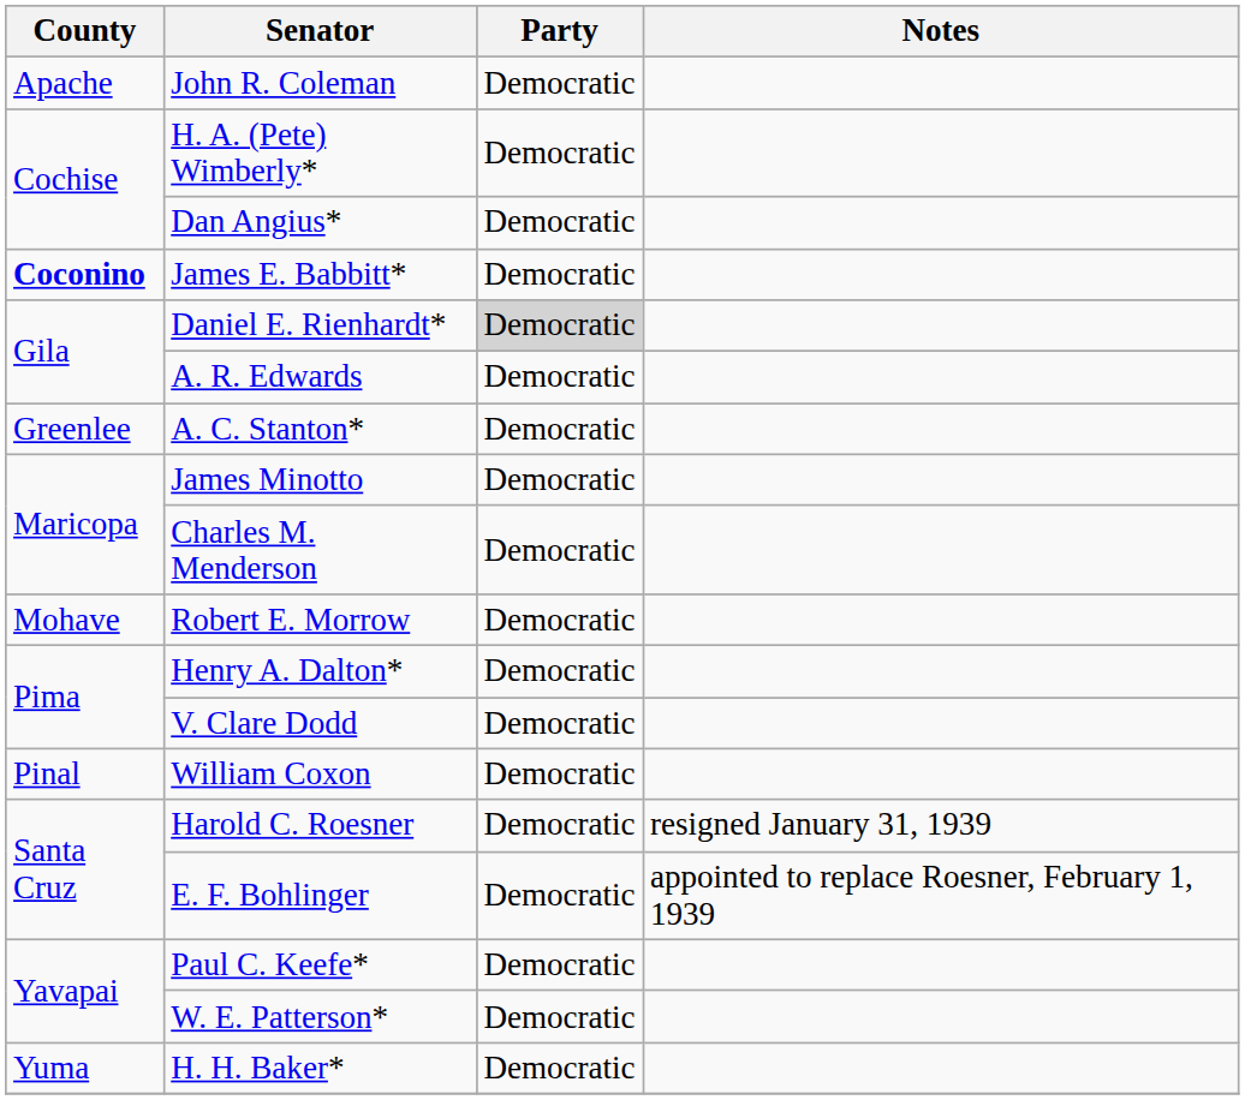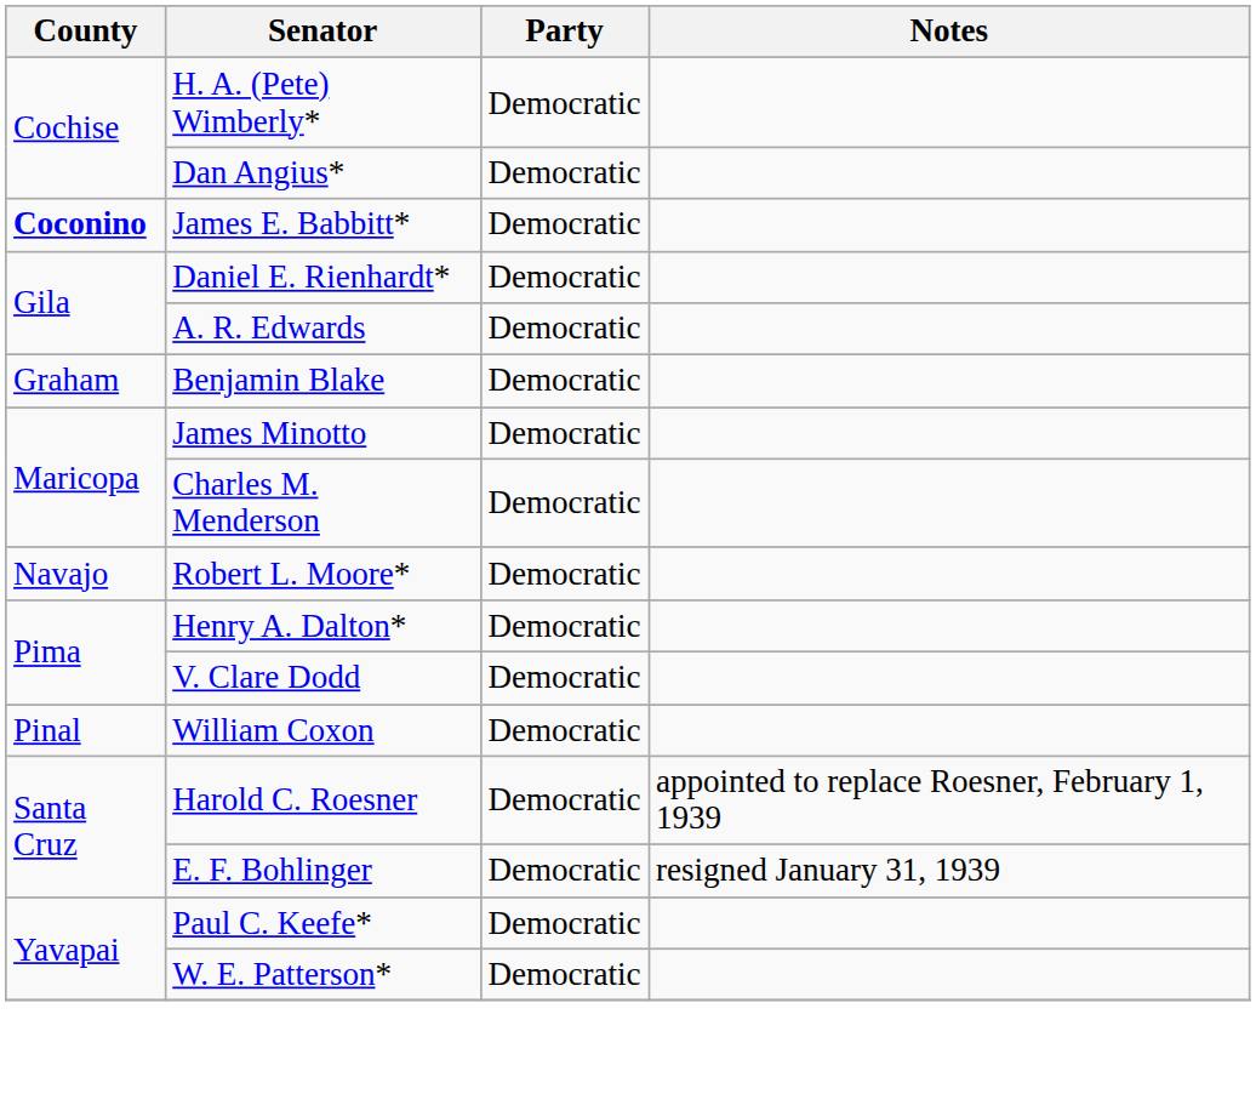 <table class=wikitable>
 <tr>
 <th>County</th>
 <th>Senator</th>
 <th>Party</th>
 <th>Notes</th>
-</tr>
-<tr>
-<td><a href='#'>Apache</a></td>
-<td><a href='#'>John R. Coleman</a></td>
-<td>Democratic</td>
-<td></td>
 </tr>
 <tr>
 <td rowspan="2"><a href='#'>Cochise</a></td>
 <td><a href='#'>H. A. (Pete) Wimberly</a>*</td>
 <td>Democratic</td>
 <td></td>
 </tr>
 <tr>
 <td><a href='#'>Dan Angius</a>*</td>
 <td>Democratic</td>
 <td></td>
 </tr>
 <tr>
 <td><strong><a href='#'>Coconino</a></strong></td>
 <td><a href='#'>James E. Babbitt</a>*</td>
 <td>Democratic</td>
 <td></td>
 </tr>
 <tr>
 <td rowspan="2"><a href='#'>Gila</a></td>
 <td><a href='#'>Daniel E. Rienhardt</a>*</td>
-<td style="background: lightgrey;">Democratic</td>
+<td>Democratic</td>
 <td></td>
 </tr>
 <tr>
 <td><a href='#'>A. R. Edwards</a></td>
 <td>Democratic</td>
 <td></td>
 </tr>
 <tr>
-<td><a href='#'>Greenlee</a></td>
-<td><a href='#'>A. C. Stanton</a>*</td>
+<td><a href='#'>Graham</a></td>
+<td><a href='#'>Benjamin Blake</a></td>
 <td>Democratic</td>
 <td></td>
 </tr>
 <tr>
 <td rowspan="2"><a href='#'>Maricopa</a></td>
 <td><a href='#'>James Minotto</a></td>
 <td>Democratic</td>
 <td></td>
 </tr>
 <tr>
 <td><a href='#'>Charles M. Menderson</a></td>
 <td>Democratic</td>
 <td></td>
 </tr>
 <tr>
-<td><a href='#'>Mohave</a></td>
-<td><a href='#'>Robert E. Morrow</a></td>
+<td><a href='#'>Navajo</a></td>
+<td><a href='#'>Robert L. Moore</a>*</td>
 <td>Democratic</td>
 <td></td>
 </tr>
 <tr>
 <td rowspan="2"><a href='#'>Pima</a></td>
 <td><a href='#'>Henry A. Dalton</a>*</td>
 <td>Democratic</td>
 <td></td>
 </tr>
 <tr>
 <td><a href='#'>V. Clare Dodd</a></td>
 <td>Democratic</td>
 <td></td>
 </tr>
 <tr>
 <td><a href='#'>Pinal</a></td>
 <td><a href='#'>William Coxon</a></td>
 <td>Democratic</td>
 <td></td>
 </tr>
 <tr>
 <td rowspan="2"><a href='#'>Santa Cruz</a></td>
 <td><a href='#'>Harold C. Roesner</a></td>
 <td>Democratic</td>
-<td>resigned January 31, 1939</td>
+<td>appointed to replace Roesner, February 1, 1939</td>
 </tr>
 <tr>
 <td><a href='#'>E. F. Bohlinger</a></td>
 <td>Democratic</td>
-<td>appointed to replace Roesner, February 1, 1939</td>
+<td>resigned January 31, 1939</td>
 </tr>
 <tr>
 <td rowspan="2"><a href='#'>Yavapai</a></td>
 <td><a href='#'>Paul C. Keefe</a>*</td>
 <td>Democratic</td>
 <td></td>
 </tr>
 <tr>
 <td><a href='#'>W. E. Patterson</a>*</td>
 <td>Democratic</td>
 <td></td>
 </tr>
 <tr>
-<td><a href='#'>Yuma</a></td>
-<td><a href='#'>H. H. Baker</a>*</td>
-<td>Democratic</td>
-<td></td>
-</tr>
-<tr>
 </tr>
 </table>
